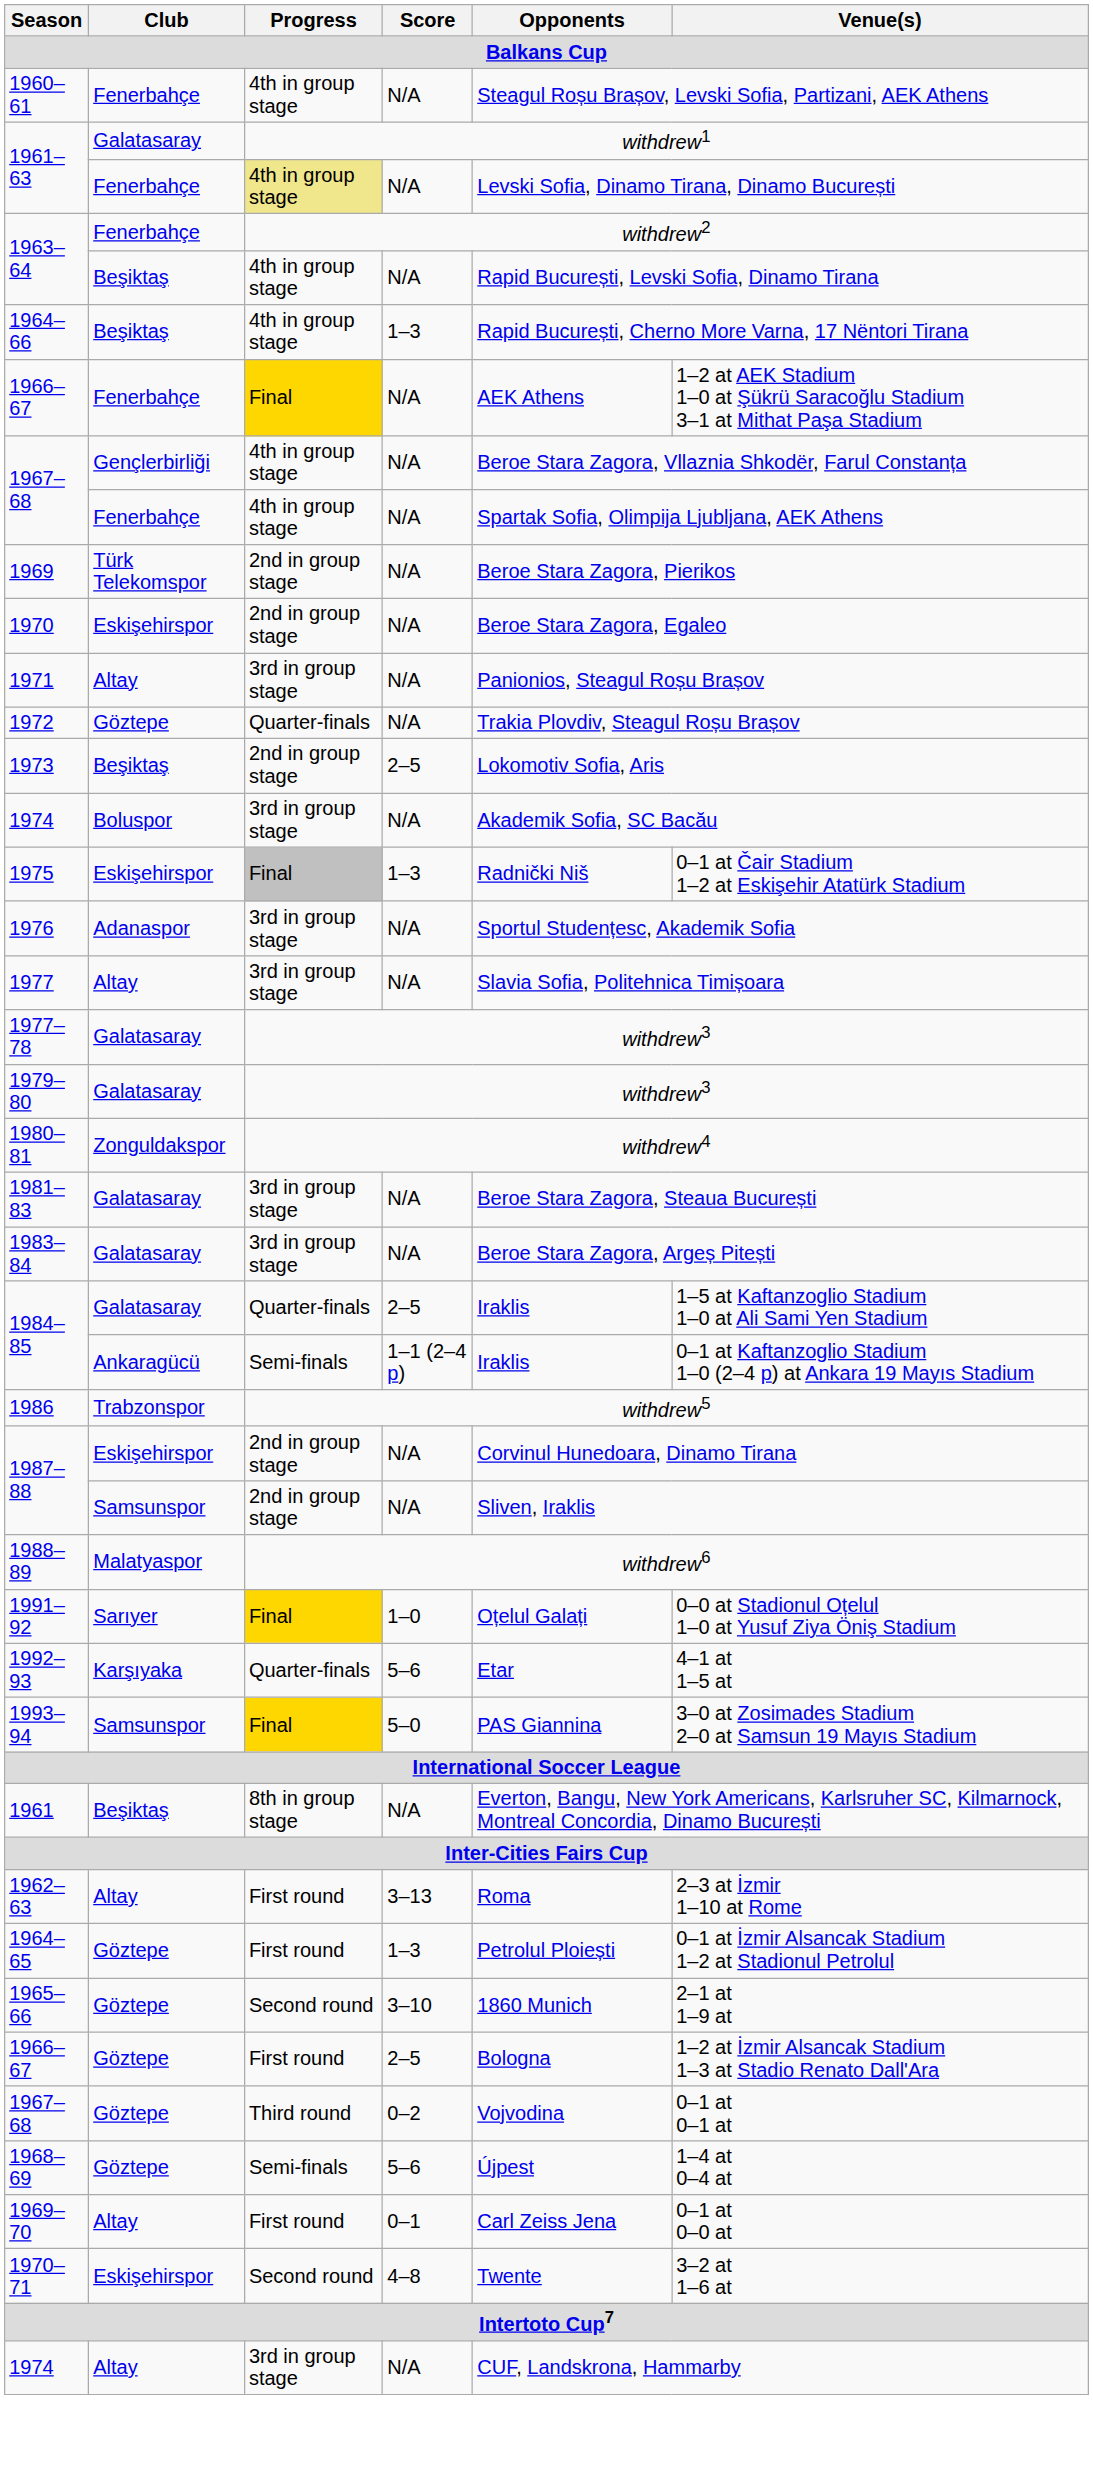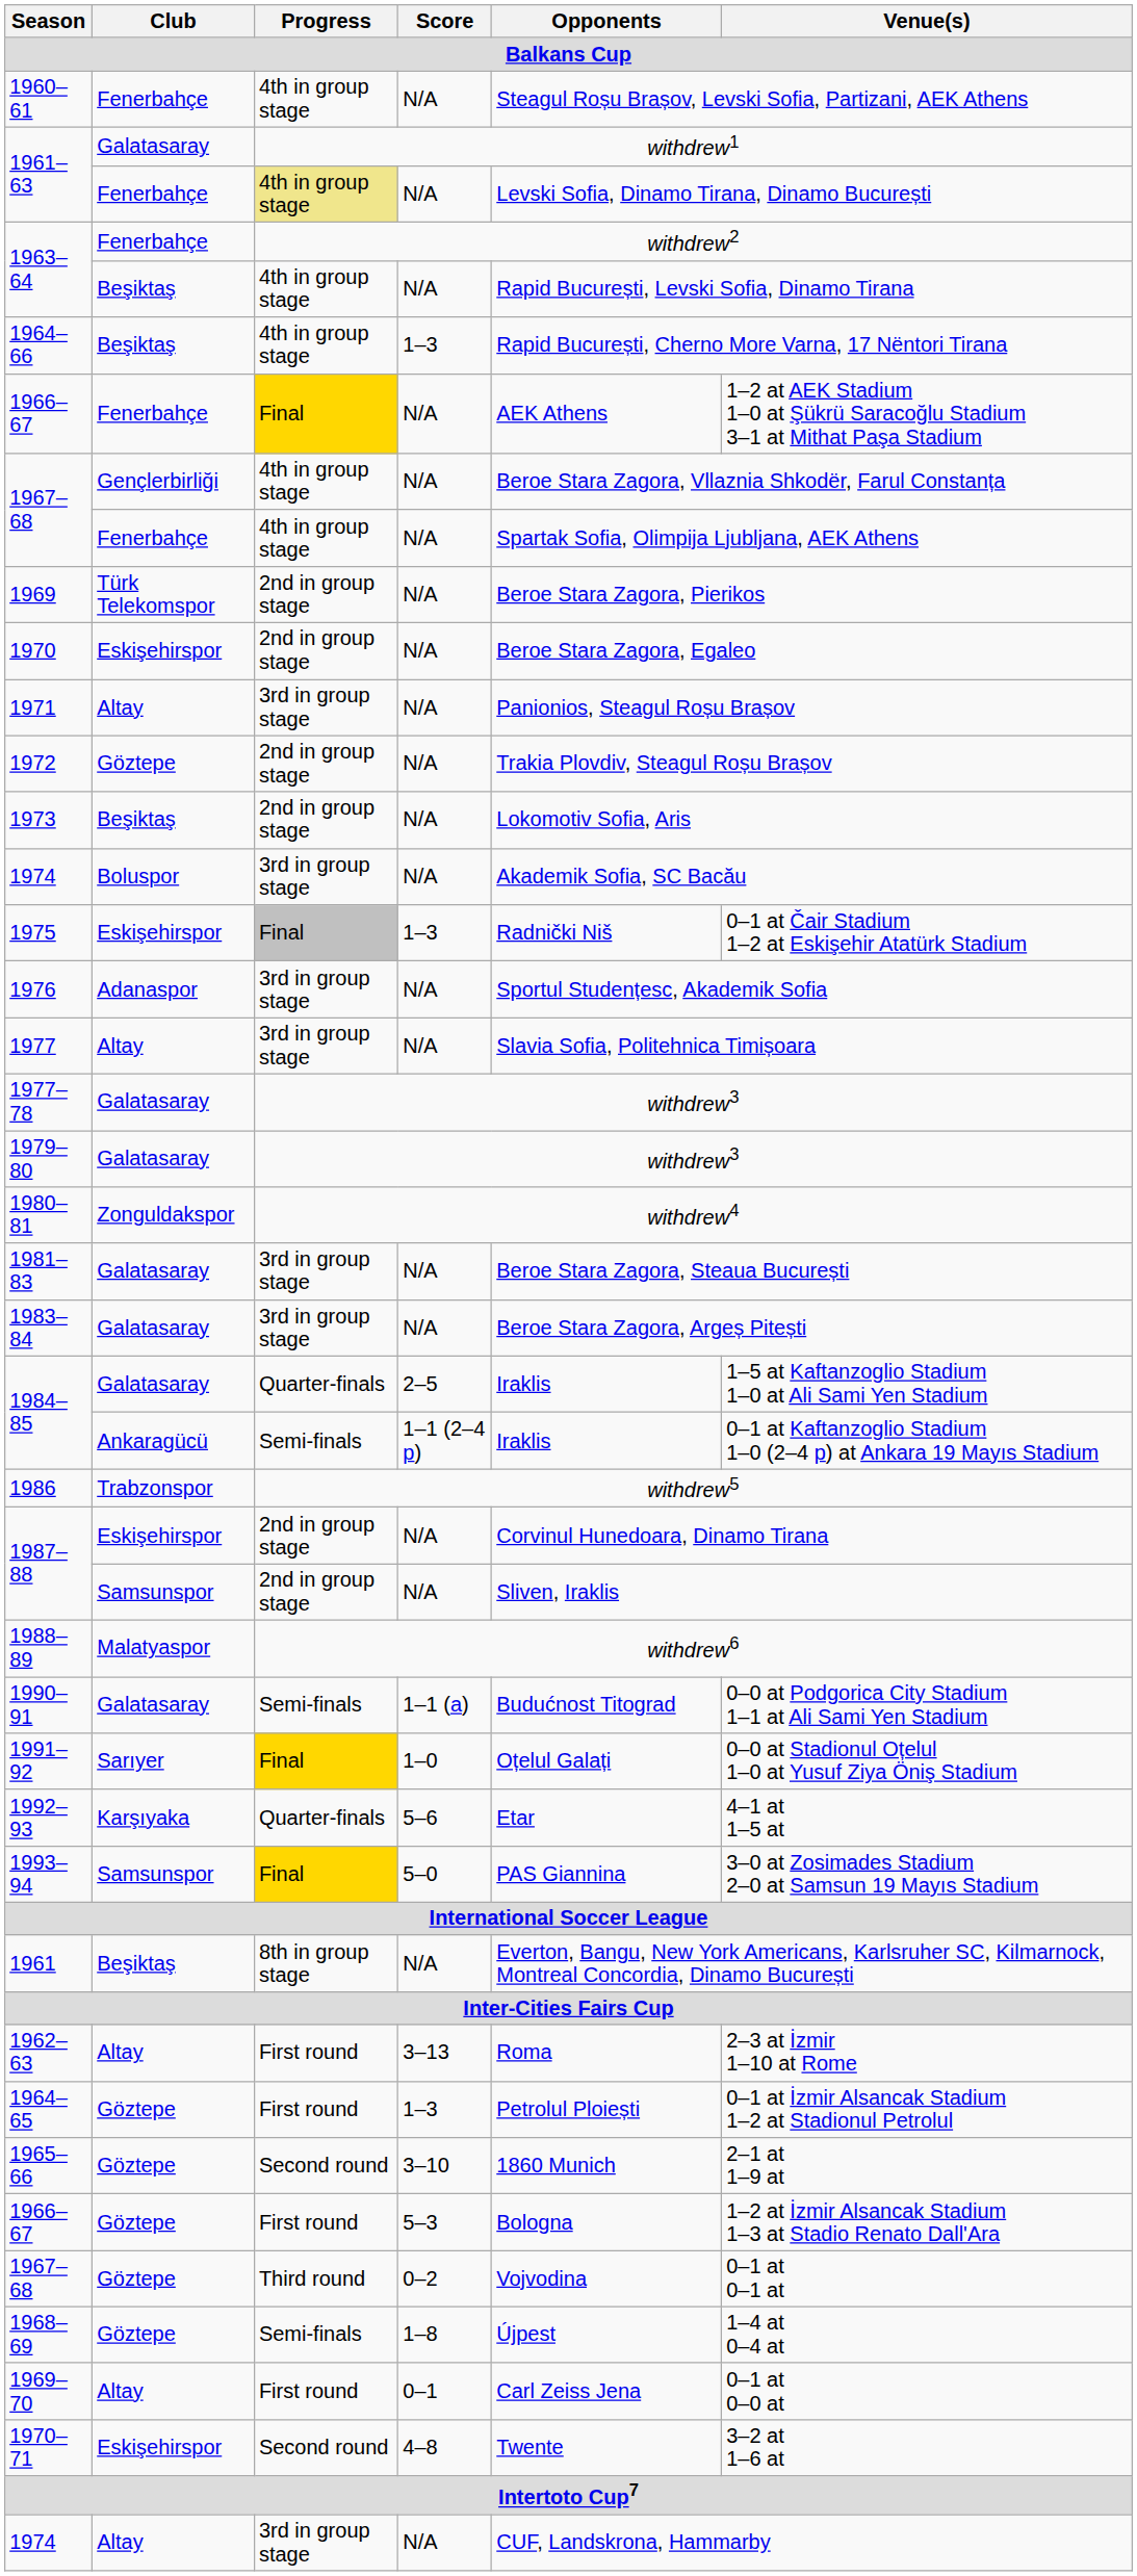 <table class="wikitable Sortable">
 <tr>
 <th>Season</th>
 <th>Club</th>
 <th>Progress</th>
 <th>Score</th>
 <th>Opponents</th>
 <th>Venue(s)</th>
 </tr>
 <tr>
 <th colspan=6 style="background:#DCDCDC"><strong><a href='#'>Balkans Cup</a></strong></th>
 </tr>
 <tr>
 <td><a href='#'>1960–61</a></td>
 <td><a href='#'>Fenerbahçe</a></td>
 <td>4th in group stage</td>
 <td>N/A</td>
 <td colspan=2> <a href='#'>Steagul Roșu Brașov</a>,  <a href='#'>Levski Sofia</a>,  <a href='#'>Partizani</a>,  <a href='#'>AEK Athens</a></td>
 </tr>
 <tr>
 <td rowspan=2><a href='#'>1961–63</a></td>
 <td><a href='#'>Galatasaray</a></td>
 <td colspan=4 align=center><em>withdrew</em><sup>1</sup></td>
 </tr>
 <tr>
 <td><a href='#'>Fenerbahçe</a></td>
 <td style="background: khaki;">4th in group stage</td>
 <td>N/A</td>
 <td colspan=2> <a href='#'>Levski Sofia</a>,  <a href='#'>Dinamo Tirana</a>,  <a href='#'>Dinamo București</a></td>
 </tr>
 <tr>
 <td rowspan=2><a href='#'>1963–64</a></td>
 <td><a href='#'>Fenerbahçe</a></td>
 <td colspan=4 align=center><em>withdrew</em><sup>2</sup></td>
 </tr>
 <tr>
 <td><a href='#'>Beşiktaş</a></td>
 <td>4th in group stage</td>
 <td>N/A</td>
 <td colspan=2> <a href='#'>Rapid București</a>,  <a href='#'>Levski Sofia</a>,  <a href='#'>Dinamo Tirana</a></td>
 </tr>
 <tr>
 <td><a href='#'>1964–66</a></td>
 <td><a href='#'>Beşiktaş</a></td>
 <td>4th in group stage</td>
 <td>1–3</td>
 <td colspan=2> <a href='#'>Rapid București</a>,  <a href='#'>Cherno More Varna</a>,  <a href='#'>17 Nëntori Tirana</a></td>
 </tr>
 <tr>
 <td><a href='#'>1966–67</a></td>
 <td><a href='#'>Fenerbahçe</a></td>
 <td bgcolor=gold>Final</td>
 <td>N/A</td>
 <td> <a href='#'>AEK Athens</a></td>
 <td>1–2 at <a href='#'>AEK Stadium</a><br>1–0 at <a href='#'>Şükrü Saracoğlu Stadium</a><br>3–1 at <a href='#'>Mithat Paşa Stadium</a></td>
 </tr>
 <tr>
 <td rowspan=2><a href='#'>1967–68</a></td>
 <td><a href='#'>Gençlerbirliği</a></td>
 <td>4th in group stage</td>
 <td>N/A</td>
 <td colspan=2> <a href='#'>Beroe Stara Zagora</a>,  <a href='#'>Vllaznia Shkodër</a>,  <a href='#'>Farul Constanța</a></td>
 </tr>
 <tr>
 <td><a href='#'>Fenerbahçe</a></td>
 <td>4th in group stage</td>
 <td>N/A</td>
 <td colspan=2> <a href='#'>Spartak Sofia</a>,  <a href='#'>Olimpija Ljubljana</a>,  <a href='#'>AEK Athens</a></td>
 </tr>
 <tr>
 <td><a href='#'>1969</a></td>
 <td><a href='#'>Türk Telekomspor</a></td>
 <td>2nd in group stage</td>
 <td>N/A</td>
 <td colspan=2> <a href='#'>Beroe Stara Zagora</a>,  <a href='#'>Pierikos</a></td>
 </tr>
 <tr>
 <td><a href='#'>1970</a></td>
 <td><a href='#'>Eskişehirspor</a></td>
 <td>2nd in group stage</td>
 <td>N/A</td>
 <td colspan=2> <a href='#'>Beroe Stara Zagora</a>,  <a href='#'>Egaleo</a></td>
 </tr>
 <tr>
 <td><a href='#'>1971</a></td>
 <td><a href='#'>Altay</a></td>
 <td>3rd in group stage</td>
 <td>N/A</td>
 <td colspan=2> <a href='#'>Panionios</a>,  <a href='#'>Steagul Roșu Brașov</a></td>
 </tr>
 <tr>
 <td><a href='#'>1972</a></td>
 <td><a href='#'>Göztepe</a></td>
-<td>Quarter-finals</td>
+<td>2nd in group stage</td>
 <td>N/A</td>
 <td colspan=2> <a href='#'>Trakia Plovdiv</a>,  <a href='#'>Steagul Roșu Brașov</a></td>
 </tr>
 <tr>
 <td><a href='#'>1973</a></td>
 <td><a href='#'>Beşiktaş</a></td>
 <td>2nd in group stage</td>
-<td>2–5</td>
+<td>N/A</td>
 <td colspan=2> <a href='#'>Lokomotiv Sofia</a>,  <a href='#'>Aris</a></td>
 </tr>
 <tr>
 <td><a href='#'>1974</a></td>
 <td><a href='#'>Boluspor</a></td>
 <td>3rd in group stage</td>
 <td>N/A</td>
 <td colspan=2> <a href='#'>Akademik Sofia</a>,  <a href='#'>SC Bacău</a></td>
 </tr>
 <tr>
 <td><a href='#'>1975</a></td>
 <td><a href='#'>Eskişehirspor</a></td>
 <td bgcolor=silver>Final</td>
 <td>1–3</td>
 <td> <a href='#'>Radnički Niš</a></td>
 <td>0–1 at <a href='#'>Čair Stadium</a><br>1–2 at <a href='#'>Eskişehir Atatürk Stadium</a></td>
 </tr>
 <tr>
 <td><a href='#'>1976</a></td>
 <td><a href='#'>Adanaspor</a></td>
 <td>3rd in group stage</td>
 <td>N/A</td>
 <td colspan=2> <a href='#'>Sportul Studențesc</a>,  <a href='#'>Akademik Sofia</a></td>
 </tr>
 <tr>
 <td><a href='#'>1977</a></td>
 <td><a href='#'>Altay</a></td>
 <td>3rd in group stage</td>
 <td>N/A</td>
 <td colspan=2> <a href='#'>Slavia Sofia</a>,  <a href='#'>Politehnica Timișoara</a></td>
 </tr>
 <tr>
 <td><a href='#'>1977–78</a></td>
 <td><a href='#'>Galatasaray</a></td>
 <td colspan=4 align=center><em>withdrew</em><sup>3</sup></td>
 </tr>
 <tr>
 <td><a href='#'>1979–80</a></td>
 <td><a href='#'>Galatasaray</a></td>
 <td colspan=4 align=center><em>withdrew</em><sup>3</sup></td>
 </tr>
 <tr>
 <td><a href='#'>1980–81</a></td>
 <td><a href='#'>Zonguldakspor</a></td>
 <td colspan=4 align=center><em>withdrew</em><sup>4</sup></td>
 </tr>
 <tr>
 <td><a href='#'>1981–83</a></td>
 <td><a href='#'>Galatasaray</a></td>
 <td>3rd in group stage</td>
 <td>N/A</td>
 <td colspan=2> <a href='#'>Beroe Stara Zagora</a>,  <a href='#'>Steaua București</a></td>
 </tr>
 <tr>
 <td><a href='#'>1983–84</a></td>
 <td><a href='#'>Galatasaray</a></td>
 <td>3rd in group stage</td>
 <td>N/A</td>
 <td colspan=2> <a href='#'>Beroe Stara Zagora</a>,  <a href='#'>Argeș Pitești</a></td>
 </tr>
 <tr>
 <td rowspan=2><a href='#'>1984–85</a></td>
 <td><a href='#'>Galatasaray</a></td>
 <td>Quarter-finals</td>
 <td>2–5</td>
 <td> <a href='#'>Iraklis</a></td>
 <td>1–5 at <a href='#'>Kaftanzoglio Stadium</a><br>1–0 at <a href='#'>Ali Sami Yen Stadium</a></td>
 </tr>
 <tr>
 <td><a href='#'>Ankaragücü</a></td>
 <td>Semi-finals</td>
 <td>1–1 (2–4 <a href='#'>p</a>)</td>
 <td> <a href='#'>Iraklis</a></td>
 <td>0–1 at <a href='#'>Kaftanzoglio Stadium</a><br>1–0 (2–4 <a href='#'>p</a>) at <a href='#'>Ankara 19 Mayıs Stadium</a></td>
 </tr>
 <tr>
 <td><a href='#'>1986</a></td>
 <td><a href='#'>Trabzonspor</a></td>
 <td colspan=4 align=center><em>withdrew</em><sup>5</sup></td>
 </tr>
 <tr>
 <td rowspan=2><a href='#'>1987–88</a></td>
 <td><a href='#'>Eskişehirspor</a></td>
 <td>2nd in group stage</td>
 <td>N/A</td>
 <td colspan=2> <a href='#'>Corvinul Hunedoara</a>,  <a href='#'>Dinamo Tirana</a></td>
 </tr>
 <tr>
 <td><a href='#'>Samsunspor</a></td>
 <td>2nd in group stage</td>
 <td>N/A</td>
 <td colspan=2> <a href='#'>Sliven</a>,  <a href='#'>Iraklis</a></td>
 </tr>
 <tr>
 <td><a href='#'>1988–89</a></td>
 <td><a href='#'>Malatyaspor</a></td>
 <td colspan=4 align=center><em>withdrew</em><sup>6</sup></td>
 </tr>
 <tr>
+<td><a href='#'>1990–91</a></td>
+<td><a href='#'>Galatasaray</a></td>
+<td>Semi-finals</td>
+<td>1–1 (<a href='#'>a</a>)</td>
+<td> <a href='#'>Budućnost Titograd</a></td>
+<td>0–0 at <a href='#'>Podgorica City Stadium</a><br>1–1 at <a href='#'>Ali Sami Yen Stadium</a></td>
+</tr>
+<tr>
 <td><a href='#'>1991–92</a></td>
 <td><a href='#'>Sarıyer</a></td>
 <td bgcolor=gold>Final</td>
 <td>1–0</td>
 <td> <a href='#'>Oțelul Galați</a></td>
 <td>0–0 at <a href='#'>Stadionul Oțelul</a><br>1–0 at <a href='#'>Yusuf Ziya Öniş Stadium</a></td>
 </tr>
 <tr>
 <td><a href='#'>1992–93</a></td>
 <td><a href='#'>Karşıyaka</a></td>
 <td>Quarter-finals</td>
 <td>5–6</td>
 <td> <a href='#'>Etar</a></td>
 <td>4–1 at <br>1–5 at</td>
 </tr>
 <tr>
 <td><a href='#'>1993–94</a></td>
 <td><a href='#'>Samsunspor</a></td>
 <td bgcolor=gold>Final</td>
 <td>5–0</td>
 <td> <a href='#'>PAS Giannina</a></td>
 <td>3–0 at <a href='#'>Zosimades Stadium</a><br>2–0 at <a href='#'>Samsun 19 Mayıs Stadium</a></td>
 </tr>
 <tr>
 <th colspan=6 style="background:#DCDCDC"><strong><a href='#'>International Soccer League</a></strong></th>
 </tr>
 <tr>
 <td><a href='#'>1961</a></td>
 <td><a href='#'>Beşiktaş</a></td>
 <td>8th in group stage</td>
 <td>N/A</td>
 <td colspan=2> <a href='#'>Everton</a>,  <a href='#'>Bangu</a>,  <a href='#'>New York Americans</a>,  <a href='#'>Karlsruher SC</a>,  <a href='#'>Kilmarnock</a>,  <a href='#'>Montreal Concordia</a>,  <a href='#'>Dinamo București</a></td>
 </tr>
 <tr>
 <th colspan=6 style="background:#DCDCDC"><strong><a href='#'>Inter-Cities Fairs Cup</a></strong></th>
 </tr>
 <tr>
 <td><a href='#'>1962–63</a></td>
 <td><a href='#'>Altay</a></td>
 <td>First round</td>
 <td>3–13</td>
 <td> <a href='#'>Roma</a></td>
 <td>2–3 at <a href='#'>İzmir</a><br>1–10 at <a href='#'>Rome</a></td>
 </tr>
 <tr>
 <td><a href='#'>1964–65</a></td>
 <td><a href='#'>Göztepe</a></td>
 <td>First round</td>
 <td>1–3</td>
 <td> <a href='#'>Petrolul Ploiești</a></td>
 <td>0–1 at <a href='#'>İzmir Alsancak Stadium</a><br>1–2 at <a href='#'>Stadionul Petrolul</a></td>
 </tr>
 <tr>
 <td><a href='#'>1965–66</a></td>
 <td><a href='#'>Göztepe</a></td>
 <td>Second round</td>
 <td>3–10</td>
 <td> <a href='#'>1860 Munich</a></td>
 <td>2–1 at <br>1–9 at</td>
 </tr>
 <tr>
 <td><a href='#'>1966–67</a></td>
 <td><a href='#'>Göztepe</a></td>
 <td>First round</td>
-<td>2–5</td>
+<td>5–3</td>
 <td> <a href='#'>Bologna</a></td>
 <td>1–2 at <a href='#'>İzmir Alsancak Stadium</a><br>1–3 at <a href='#'>Stadio Renato Dall'Ara</a></td>
 </tr>
 <tr>
 <td><a href='#'>1967–68</a></td>
 <td><a href='#'>Göztepe</a></td>
 <td>Third round</td>
 <td>0–2</td>
 <td> <a href='#'>Vojvodina</a></td>
 <td>0–1 at <br>0–1 at</td>
 </tr>
 <tr>
 <td><a href='#'>1968–69</a></td>
 <td><a href='#'>Göztepe</a></td>
 <td>Semi-finals</td>
-<td>5–6</td>
+<td>1–8</td>
 <td> <a href='#'>Újpest</a></td>
 <td>1–4 at <br>0–4 at</td>
 </tr>
 <tr>
 <td><a href='#'>1969–70</a></td>
 <td><a href='#'>Altay</a></td>
 <td>First round</td>
 <td>0–1</td>
 <td> <a href='#'>Carl Zeiss Jena</a></td>
 <td>0–1 at <br>0–0 at</td>
 </tr>
 <tr>
 <td><a href='#'>1970–71</a></td>
 <td><a href='#'>Eskişehirspor</a></td>
 <td>Second round</td>
 <td>4–8</td>
 <td> <a href='#'>Twente</a></td>
 <td>3–2 at <br>1–6 at</td>
 </tr>
 <tr>
 <th colspan=6 style="background:#DCDCDC"><strong><a href='#'>Intertoto Cup</a></strong><sup>7</sup></th>
 </tr>
 <tr>
 <td><a href='#'>1974</a></td>
 <td><a href='#'>Altay</a></td>
 <td>3rd in group stage</td>
 <td>N/A</td>
 <td colspan=2> <a href='#'>CUF</a>,  <a href='#'>Landskrona</a>,  <a href='#'>Hammarby</a></td>
 </tr>
 </table>
